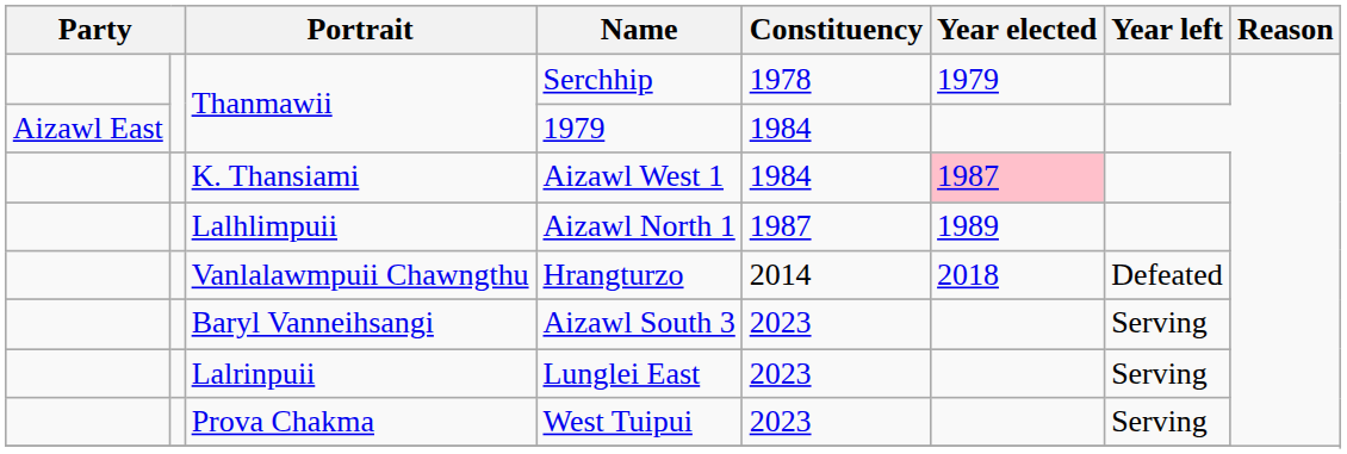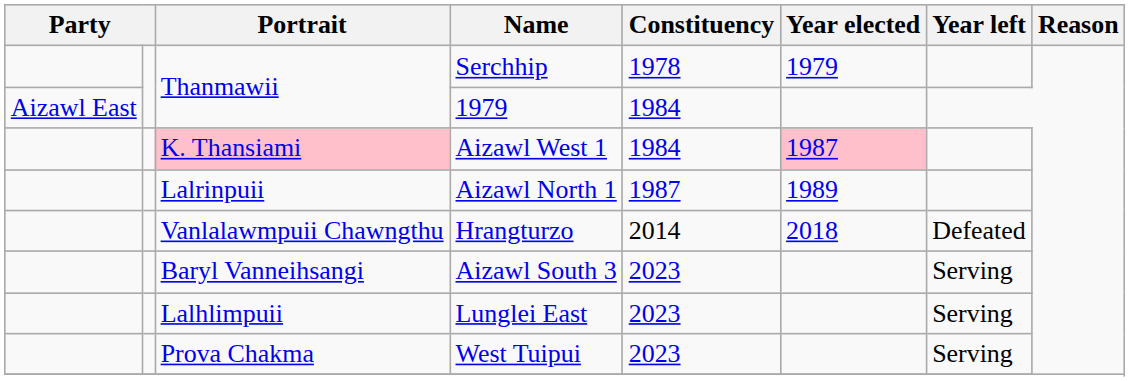 <table class="wikitable sortable">
 <tr>
 <th colspan=2>Party</th>
 <th>Portrait</th>
 <th>Name</th>
 <th>Constituency</th>
 <th>Year elected</th>
 <th>Year left</th>
 <th>Reason</th>
 </tr>
 <tr>
 <td></td>
 <td rowspan=2></td>
 <td rowspan=2><a href='#'>Thanmawii</a></td>
 <td><a href='#'>Serchhip</a></td>
 <td><a href='#'>1978</a></td>
 <td><a href='#'>1979</a></td>
 <td></td>
 </tr>
 <tr>
 <td><a href='#'>Aizawl East</a></td>
 <td><a href='#'>1979</a></td>
 <td><a href='#'>1984</a></td>
 <td></td>
 </tr>
 <tr>
 <td></td>
 <td></td>
-<td><a href='#'>K. Thansiami</a></td>
+<td style="background: pink;"><a href='#'>K. Thansiami</a></td>
 <td><a href='#'>Aizawl West 1</a></td>
 <td><a href='#'>1984</a></td>
 <td style="background: pink;"><a href='#'>1987</a></td>
 <td></td>
 </tr>
 <tr>
 <td></td>
 <td></td>
-<td><a href='#'>Lalhlimpuii</a></td>
+<td><a href='#'>Lalrinpuii</a></td>
 <td><a href='#'>Aizawl North 1</a></td>
 <td><a href='#'>1987</a></td>
 <td><a href='#'>1989</a></td>
 <td></td>
 </tr>
 <tr>
 <td></td>
 <td></td>
 <td><a href='#'>Vanlalawmpuii Chawngthu</a></td>
 <td><a href='#'>Hrangturzo</a></td>
 <td>2014</td>
 <td><a href='#'>2018</a></td>
 <td>Defeated</td>
 </tr>
 <tr>
 <td></td>
 <td></td>
 <td><a href='#'>Baryl Vanneihsangi</a></td>
 <td><a href='#'>Aizawl South 3</a></td>
 <td><a href='#'>2023</a></td>
 <td></td>
 <td>Serving</td>
 </tr>
 <tr>
 <td></td>
 <td></td>
-<td><a href='#'>Lalrinpuii</a></td>
+<td><a href='#'>Lalhlimpuii</a></td>
 <td><a href='#'>Lunglei East</a></td>
 <td><a href='#'>2023</a></td>
 <td></td>
 <td>Serving</td>
 </tr>
 <tr>
 <td></td>
 <td></td>
 <td><a href='#'>Prova Chakma</a></td>
 <td><a href='#'>West Tuipui</a></td>
 <td><a href='#'>2023</a></td>
 <td></td>
 <td>Serving</td>
 </tr>
 <tr>
 </tr>
 </table>
